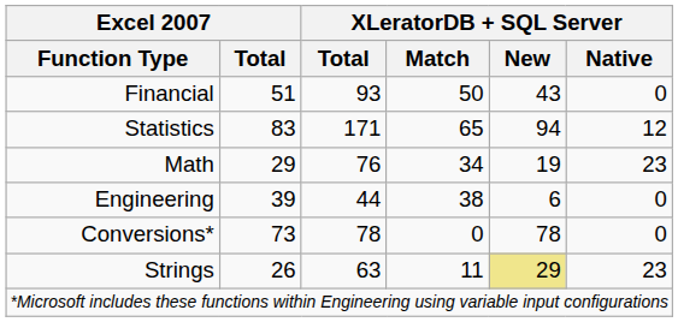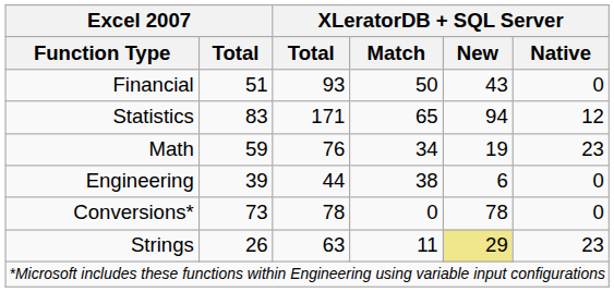 <table class="wikitable" style="margin: 1em auto 1em auto">
 <tr>
 <th colspan="2" style="text-align:center;">Excel 2007</th>
 <th colspan="4" style="text-align:center;">XLeratorDB + SQL Server</th>
 </tr>
 <tr>
 <th>Function Type</th>
 <th>Total</th>
 <th>Total</th>
 <th>Match</th>
 <th>New</th>
 <th>Native</th>
 </tr>
 <tr style="text-align:right;">
 <td>Financial</td>
 <td>51</td>
 <td>93</td>
 <td>50</td>
 <td>43</td>
 <td>0</td>
 </tr>
 <tr style="text-align:right;">
 <td>Statistics</td>
 <td>83</td>
 <td>171</td>
 <td>65</td>
 <td>94</td>
 <td>12</td>
 </tr>
 <tr style="text-align:right;">
 <td>Math</td>
-<td>29</td>
+<td>59</td>
 <td>76</td>
 <td>34</td>
 <td>19</td>
 <td>23</td>
 </tr>
 <tr style="text-align:right;">
 <td>Engineering</td>
 <td>39</td>
 <td>44</td>
 <td>38</td>
 <td>6</td>
 <td>0</td>
 </tr>
 <tr style="text-align:right;">
 <td>Conversions*</td>
 <td>73</td>
 <td>78</td>
 <td>0</td>
 <td>78</td>
 <td>0</td>
 </tr>
 <tr style="text-align:right;">
 <td>Strings</td>
 <td>26</td>
 <td>63</td>
 <td>11</td>
 <td style="background: khaki;">29</td>
 <td>23</td>
 </tr>
 <tr>
 <td colspan="6" style="font-size:75%"><em>*Microsoft includes these functions within Engineering using variable input configurations</em></td>
 </tr>
 </table>
